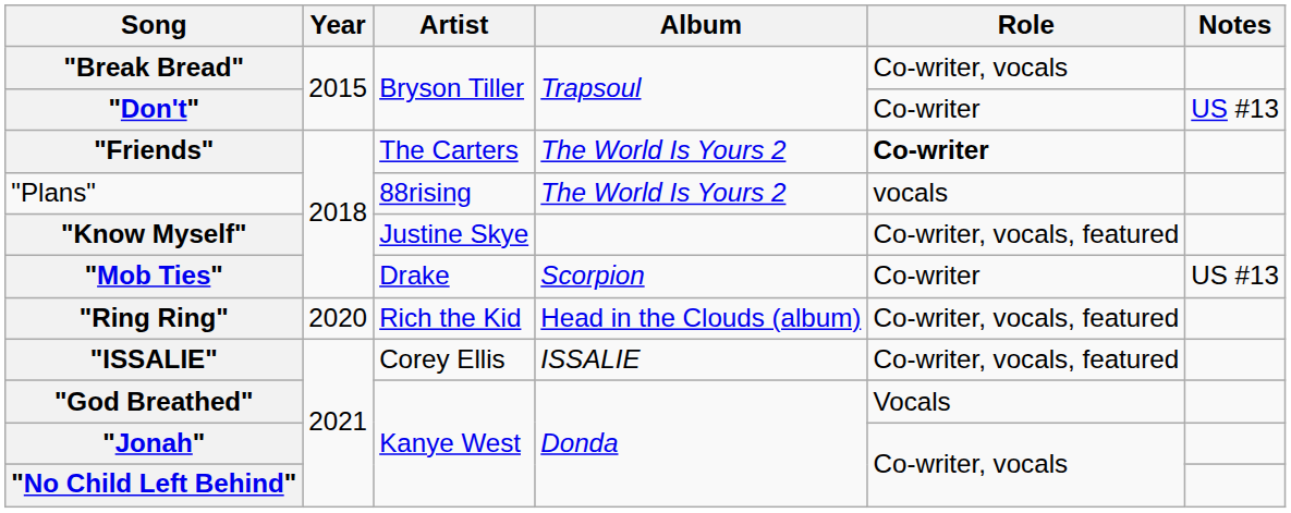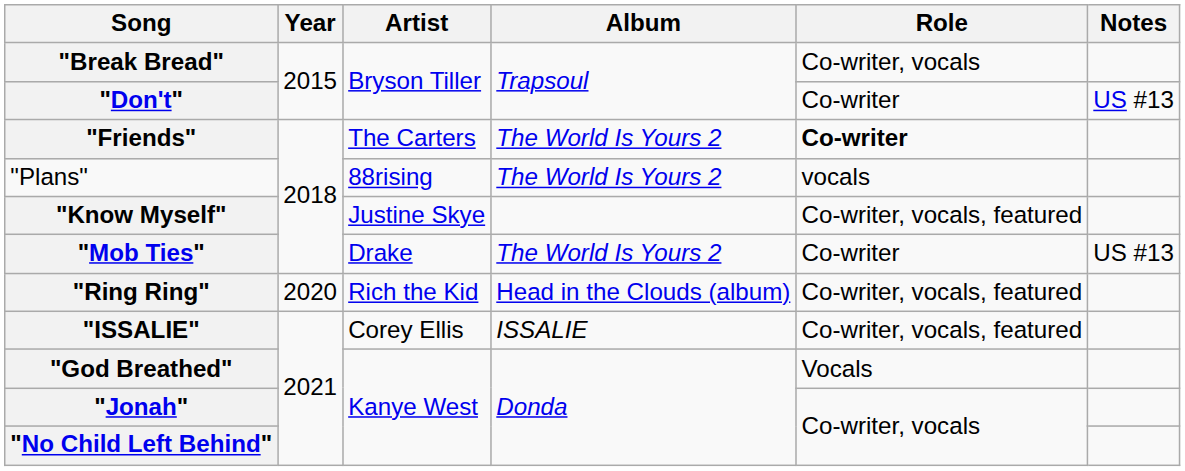 <table class="wikitable plainrowheaders">
 <tr>
 <th scope="col">Song</th>
 <th scope="col">Year</th>
 <th scope="col">Artist</th>
 <th scope="col">Album</th>
 <th scope="col">Role</th>
 <th scope="col">Notes</th>
 </tr>
 <tr>
 <th scope="row">"Break Bread"</th>
 <td rowspan="2">2015</td>
 <td rowspan="2"><a href='#'>Bryson Tiller</a></td>
 <td rowspan="2"><em><a href='#'>Trapsoul</a></em></td>
 <td>Co-writer, vocals</td>
 <td></td>
 </tr>
 <tr>
 <th scope="row">"<a href='#'>Don't</a>"</th>
 <td>Co-writer</td>
 <td><a href='#'>US</a> #13</td>
 </tr>
 <tr>
 <th scope="row">"Friends"</th>
 <td rowspan="4">2018</td>
 <td><a href='#'>The Carters</a></td>
 <td><em><a href='#'>The World Is Yours 2</a></em></td>
 <td><strong>Co-writer</strong></td>
 <td></td>
 </tr>
 <tr>
 <td>"Plans"</td>
 <td><a href='#'>88rising</a></td>
 <td><em><a href='#'>The World Is Yours 2</a></em></td>
 <td>vocals</td>
 <td></td>
 </tr>
 <tr>
 <th scope="row">"Know Myself"</th>
 <td><a href='#'>Justine Skye</a></td>
 <td></td>
 <td>Co-writer, vocals, featured</td>
 <td></td>
 </tr>
 <tr>
 <th scope="row">"<a href='#'>Mob Ties</a>"</th>
 <td><a href='#'>Drake</a></td>
-<td><em><a href='#'>Scorpion</a></em></td>
+<td><em><a href='#'>The World Is Yours 2</a></em></td>
 <td>Co-writer</td>
 <td>US #13</td>
 </tr>
 <tr>
 <th scope="row">"Ring Ring"</th>
 <td>2020</td>
 <td><a href='#'>Rich the Kid</a></td>
 <td><a href='#'>Head in the Clouds (album)</a></td>
 <td>Co-writer, vocals, featured</td>
 <td></td>
 </tr>
 <tr>
 <th scope="row">"ISSALIE"</th>
 <td rowspan="4">2021</td>
 <td>Corey Ellis</td>
 <td><em>ISSALIE</em></td>
 <td>Co-writer, vocals, featured</td>
 <td></td>
 </tr>
 <tr>
 <th scope="row">"God Breathed"</th>
 <td rowspan="3"><a href='#'>Kanye West</a></td>
 <td rowspan="3"><em><a href='#'>Donda</a></em></td>
 <td>Vocals</td>
 <td></td>
 </tr>
 <tr>
 <th scope="row">"<a href='#'>Jonah</a>"</th>
 <td rowspan="2">Co-writer, vocals</td>
 <td></td>
 </tr>
 <tr>
 <th scope="row">"<a href='#'>No Child Left Behind</a>"</th>
 <td></td>
 </tr>
 </table>
